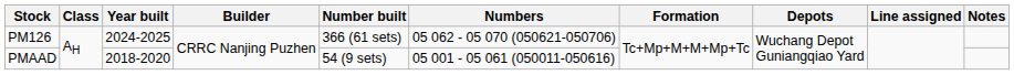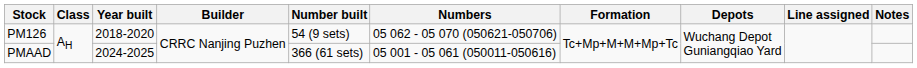 <table class="wikitable sortable" style="font-size: 95%;" |>
 <tr>
 <th>Stock</th>
 <th>Class</th>
 <th>Year built</th>
 <th>Builder</th>
 <th>Number built</th>
 <th>Numbers</th>
 <th>Formation</th>
 <th>Depots</th>
 <th>Line assigned</th>
 <th>Notes</th>
 </tr>
 <tr bo,>
 <td>PM126</td>
 <td rowspan="2">A<sub>H</sub></td>
-<td>2024-2025</td>
+<td>2018-2020</td>
 <td rowspan="2">CRRC Nanjing Puzhen</td>
-<td>366 (61 sets)</td>
+<td>54 (9 sets)</td>
 <td>05 062 - 05 070 (050621-050706)</td>
 <td rowspan="2">Tc+Mp+M+M+Mp+Tc</td>
 <td rowspan="2">Wuchang Depot<br>Guniangqiao Yard</td>
 <td rowspan="2"></td>
 <td></td>
 </tr>
 <tr>
 <td>PMAAD</td>
-<td>2018-2020</td>
-<td>54 (9 sets)</td>
+<td>2024-2025</td>
+<td>366 (61 sets)</td>
 <td>05 001 - 05 061 (050011-050616)</td>
 <td></td>
 </tr>
 </table>
